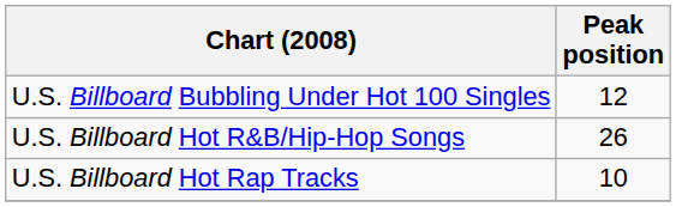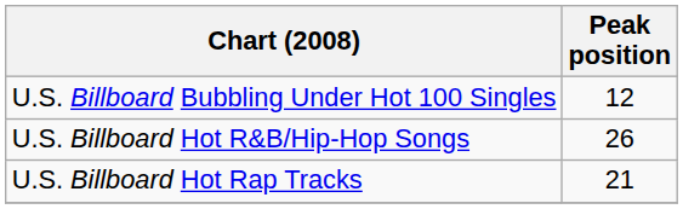 <table class="wikitable">
 <tr>
 <th align="left">Chart (2008)</th>
 <th align="center">Peak<br>position</th>
 </tr>
 <tr>
 <td align="left">U.S. <a href='#'><em>Billboard</em></a> <a href='#'>Bubbling Under Hot 100 Singles</a></td>
 <td align="center">12</td>
 </tr>
 <tr>
 <td align="left">U.S. <em>Billboard</em> <a href='#'>Hot R&B/Hip-Hop Songs</a></td>
 <td align="center">26</td>
 </tr>
 <tr>
 <td align="left">U.S. <em>Billboard</em> <a href='#'>Hot Rap Tracks</a></td>
-<td align="center">10</td>
+<td align="center">21</td>
 </tr>
 <tr>
 </tr>
 </table>
